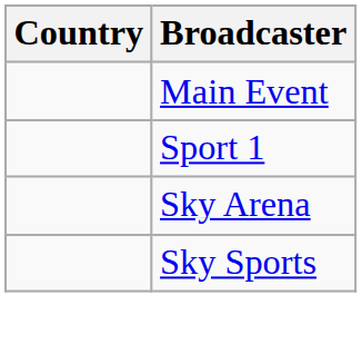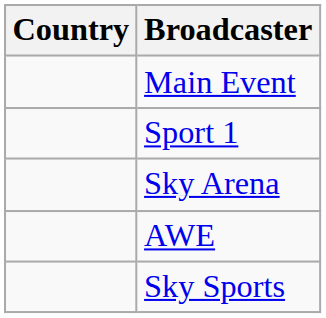 <table class="wikitable">
 <tr>
 <th align=center>Country</th>
 <th align=center>Broadcaster</th>
 </tr>
 <tr>
 <td></td>
 <td><a href='#'>Main Event</a></td>
 </tr>
 <tr>
 <td></td>
 <td><a href='#'>Sport 1</a></td>
 </tr>
 <tr>
 <td></td>
 <td><a href='#'>Sky Arena</a></td>
 </tr>
 <tr>
 <td></td>
+<td><a href='#'>AWE</a></td>
+</tr>
+<tr>
+<td></td>
 <td><a href='#'>Sky Sports</a></td>
 </tr>
 </table>
